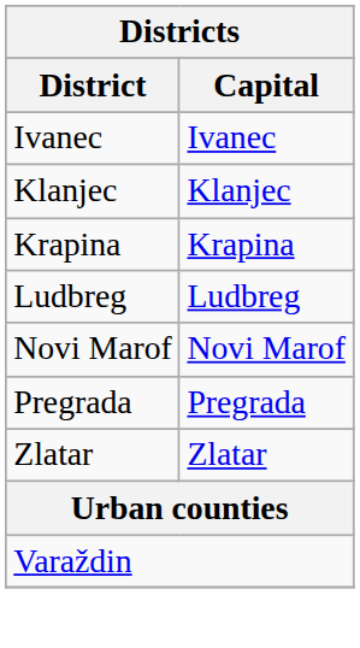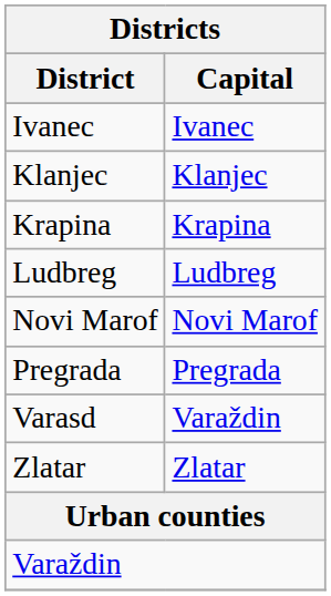 <table class="wikitable">
 <tr>
 <th colspan=2>Districts</th>
 </tr>
 <tr>
 <th>District</th>
 <th>Capital</th>
 </tr>
 <tr>
 <td>Ivanec</td>
 <td><a href='#'>Ivanec</a></td>
 </tr>
 <tr>
 <td>Klanjec</td>
 <td><a href='#'>Klanjec</a></td>
 </tr>
 <tr>
 <td>Krapina</td>
 <td><a href='#'>Krapina</a></td>
 </tr>
 <tr>
 <td>Ludbreg</td>
 <td><a href='#'>Ludbreg</a></td>
 </tr>
 <tr>
 <td>Novi Marof</td>
 <td><a href='#'>Novi Marof</a></td>
 </tr>
 <tr>
 <td>Pregrada</td>
 <td><a href='#'>Pregrada</a></td>
 </tr>
 <tr>
+<td>Varasd</td>
+<td><a href='#'>Varaždin</a></td>
+</tr>
+<tr>
 <td>Zlatar</td>
 <td><a href='#'>Zlatar</a></td>
 </tr>
 <tr>
 <th colspan=2>Urban counties</th>
 </tr>
 <tr>
 <td colspan=2><a href='#'>Varaždin</a></td>
 </tr>
 <tr>
 </tr>
 </table>
